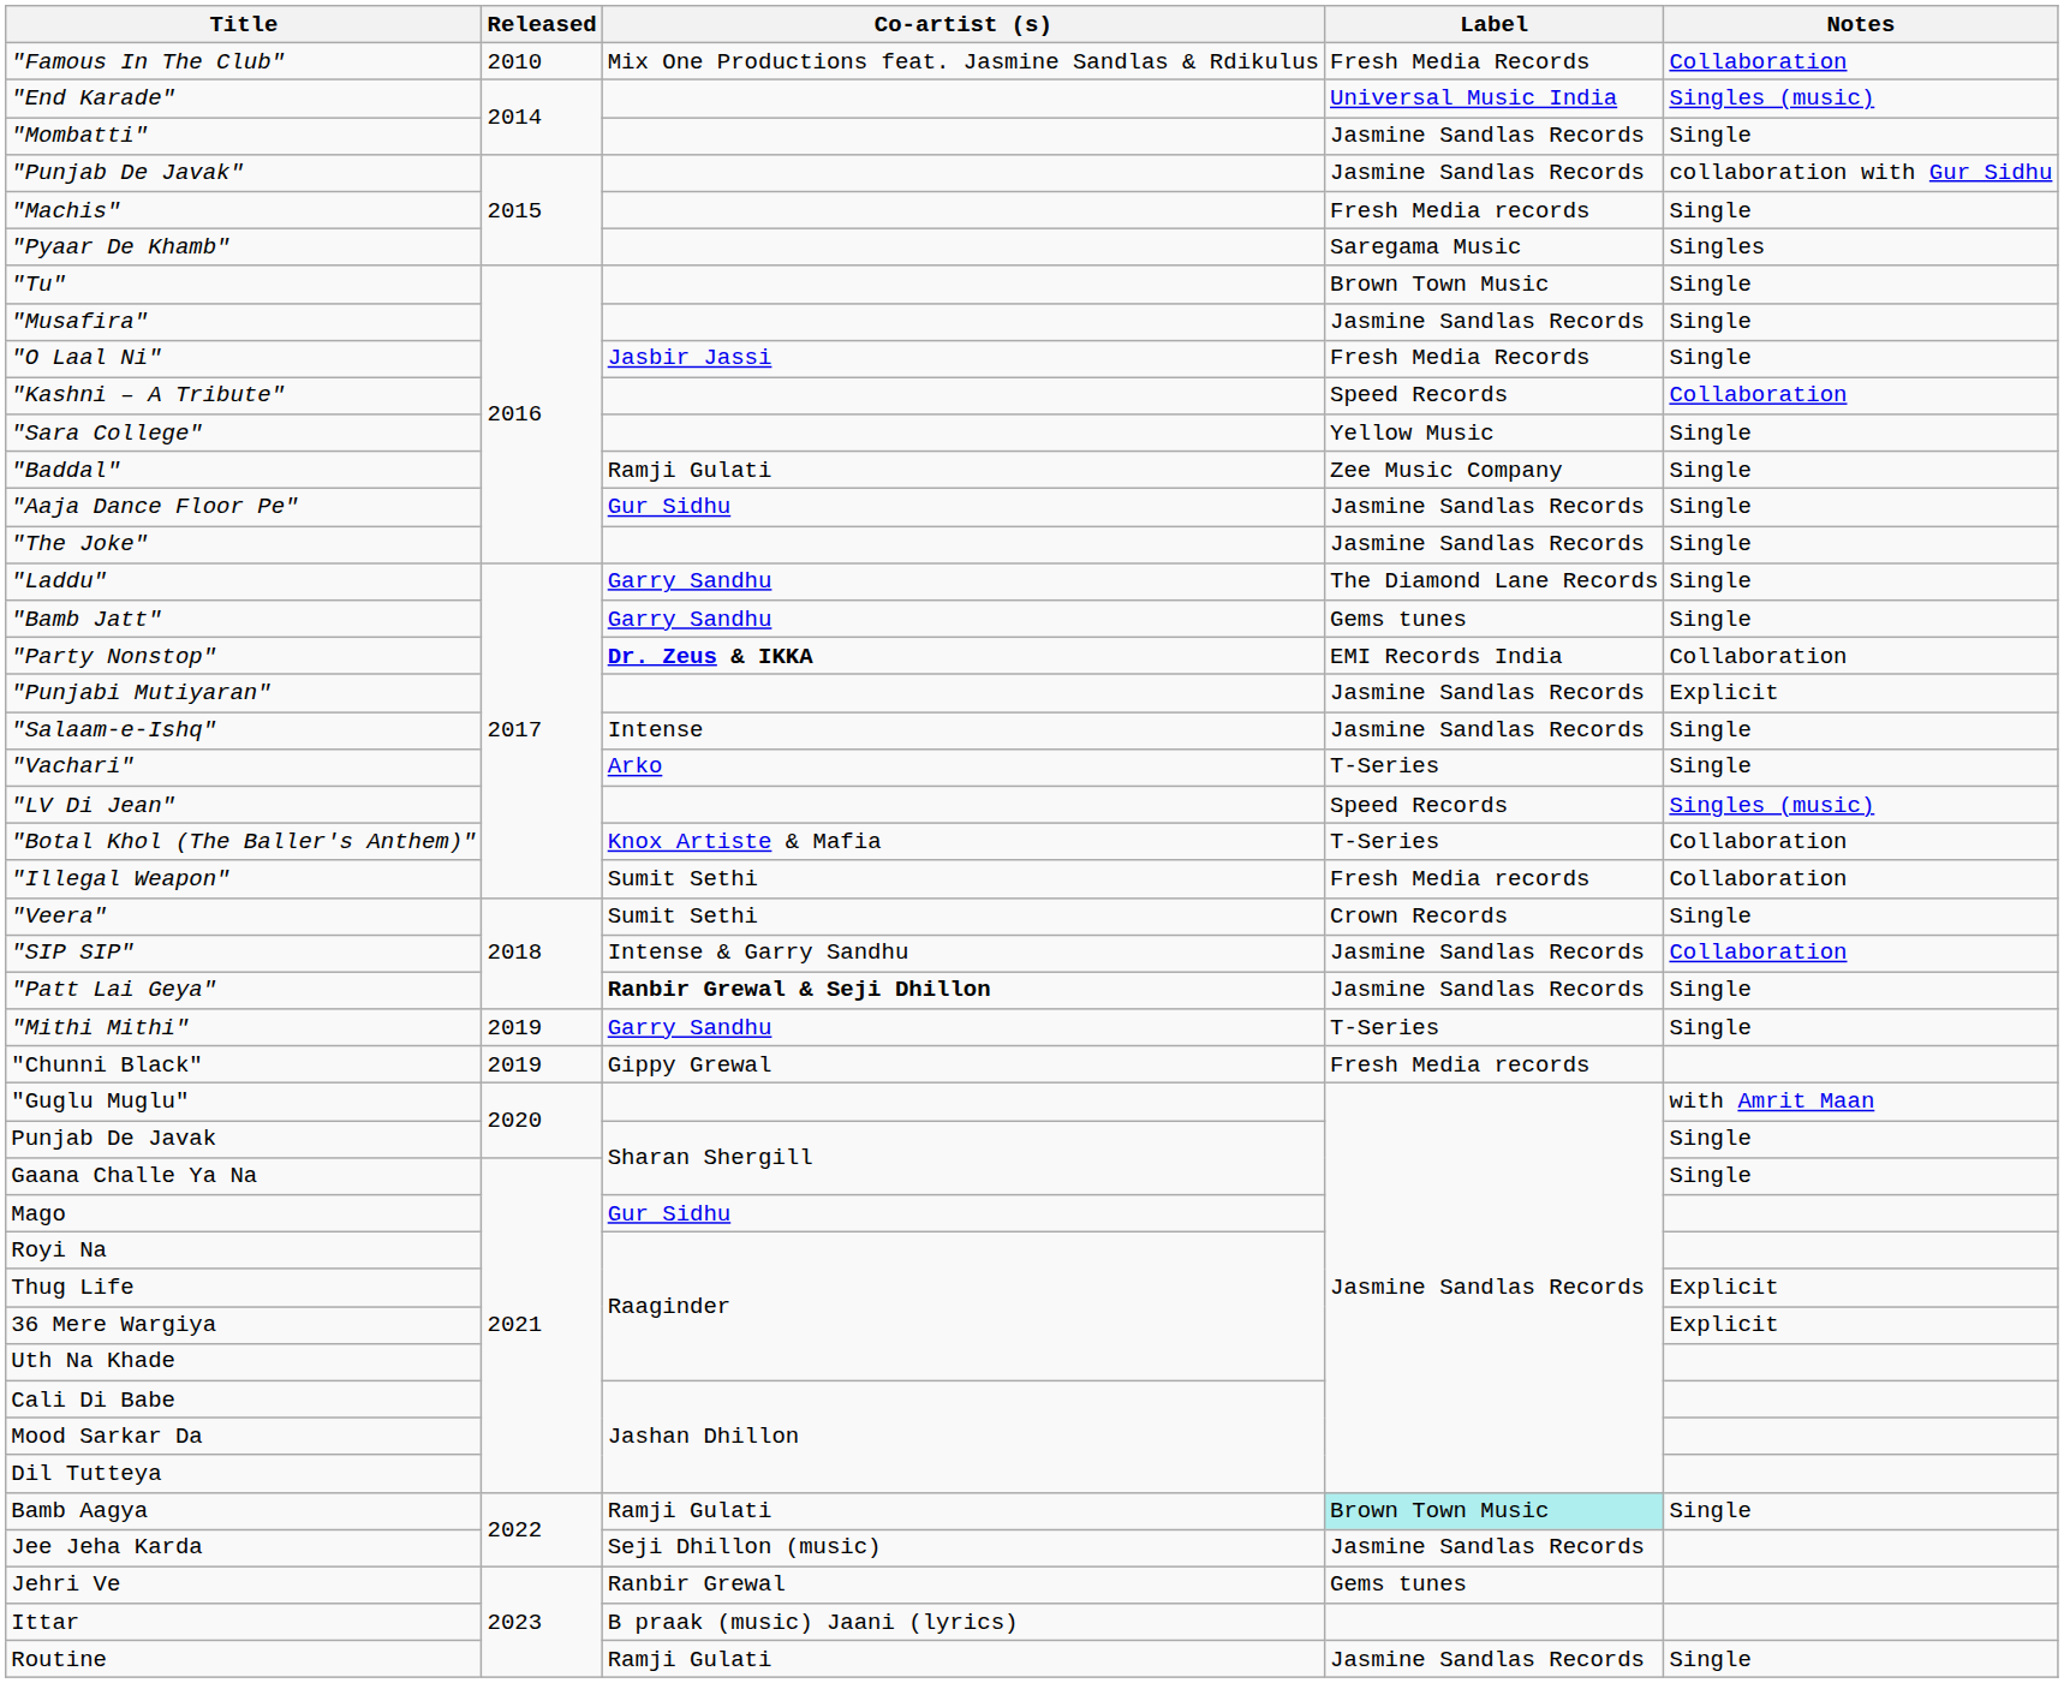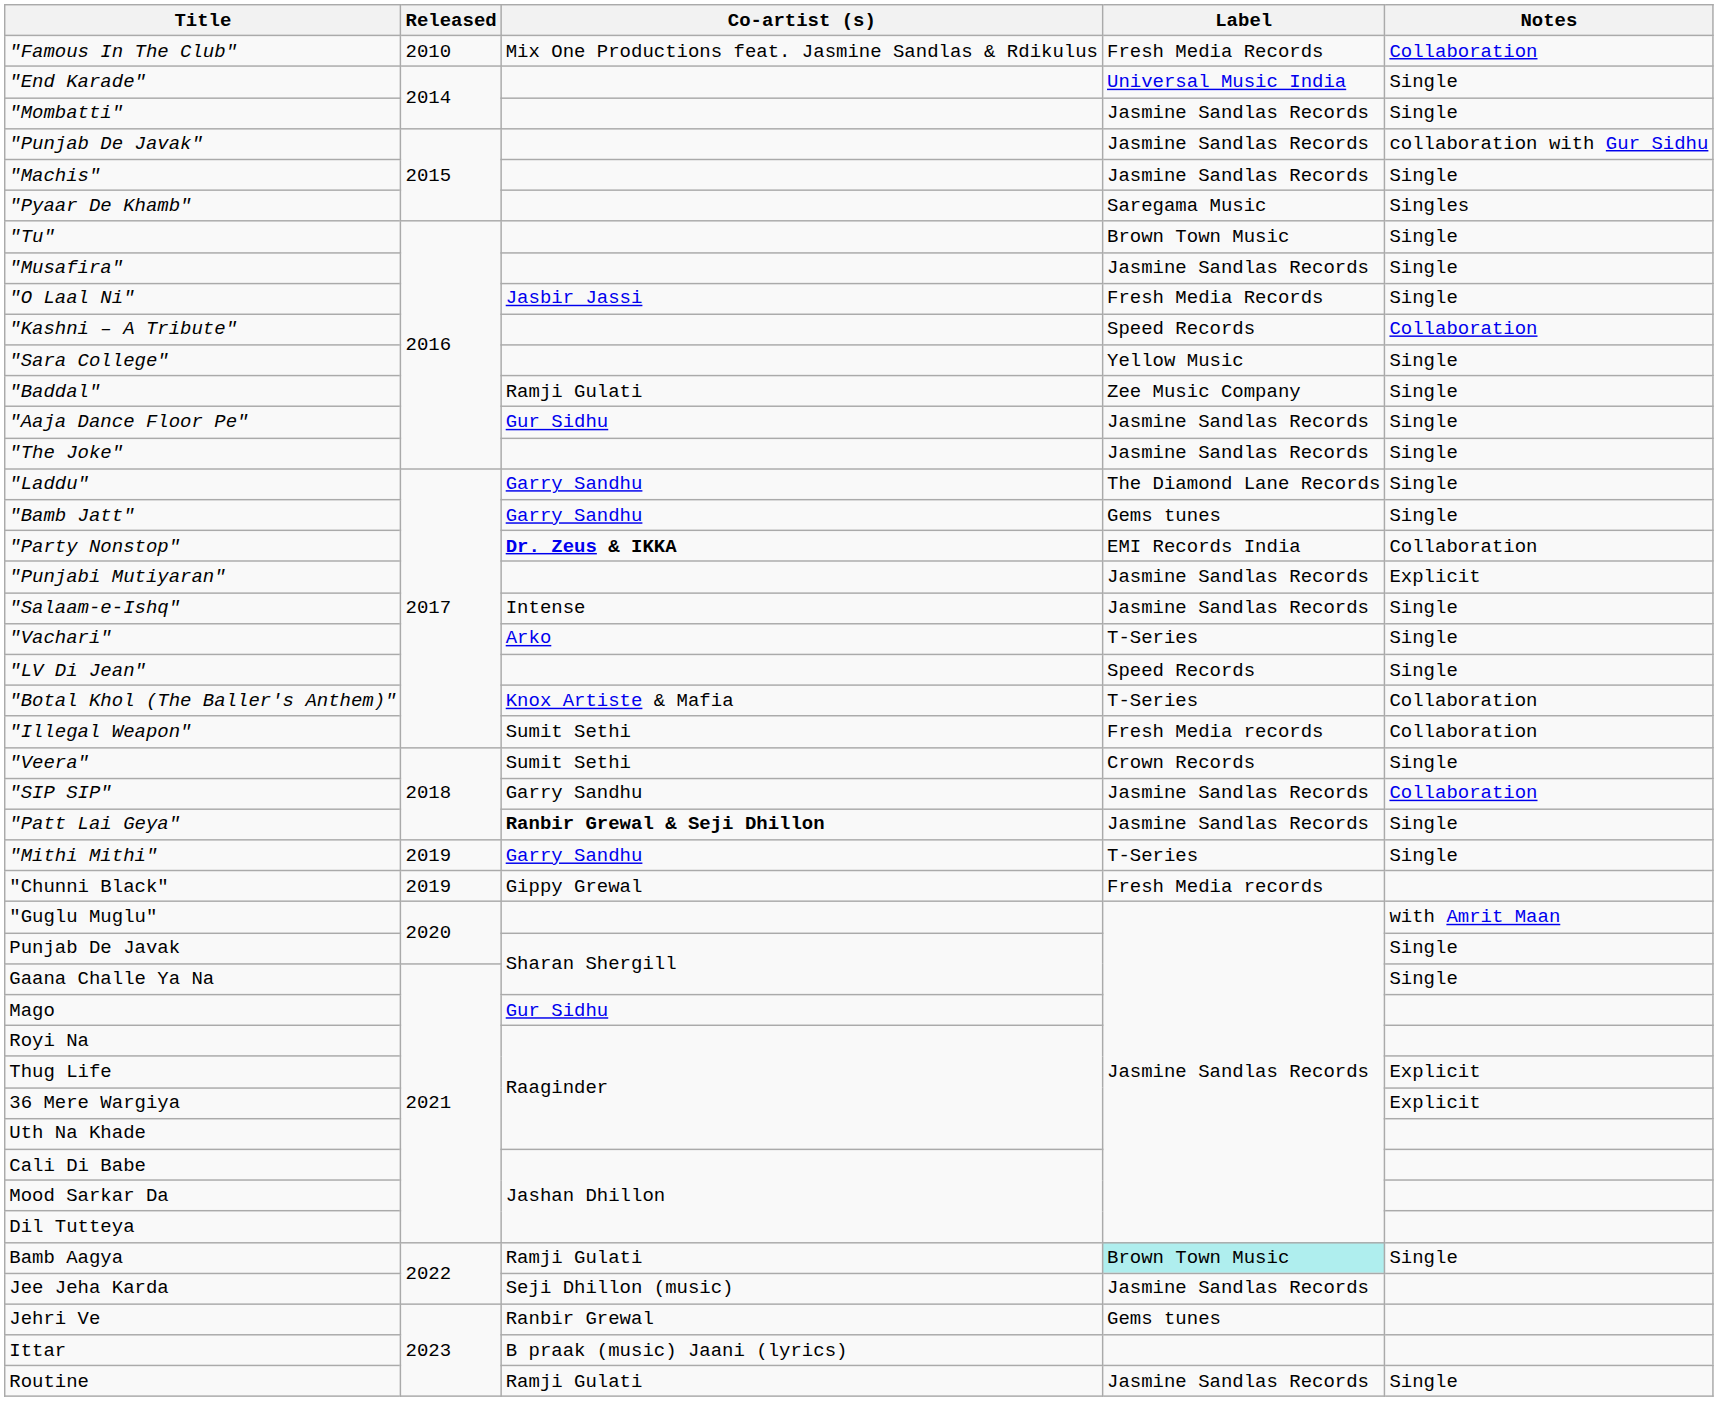 <table class="wikitable">
 <tr>
 <th>Title</th>
 <th>Released</th>
 <th>Co-artist (s)</th>
 <th>Label</th>
 <th>Notes</th>
 </tr>
 <tr>
 <td><em>"Famous In The Club"</em></td>
 <td>2010</td>
 <td>Mix One Productions feat. Jasmine Sandlas & Rdikulus</td>
 <td>Fresh Media Records</td>
 <td><a href='#'>Collaboration</a></td>
 </tr>
 <tr>
 <td><em>"End Karade"</em></td>
 <td rowspan="2">2014</td>
 <td></td>
 <td><a href='#'>Universal Music India</a></td>
-<td><a href='#'>Singles (music)</a></td>
+<td>Single</td>
 </tr>
 <tr>
 <td><em>"Mombatti"</em></td>
 <td></td>
 <td>Jasmine Sandlas Records</td>
 <td>Single</td>
 </tr>
 <tr>
 <td><em>"Punjab De Javak"</em></td>
 <td rowspan="3">2015</td>
 <td></td>
 <td>Jasmine Sandlas Records</td>
 <td>collaboration with <a href='#'>Gur Sidhu</a></td>
 </tr>
 <tr>
 <td><em>"Machis"</em></td>
 <td></td>
-<td>Fresh Media records</td>
+<td>Jasmine Sandlas Records</td>
 <td>Single</td>
 </tr>
 <tr>
 <td><em>"Pyaar De Khamb"</em></td>
 <td></td>
 <td>Saregama Music</td>
 <td>Singles</td>
 </tr>
 <tr>
 <td><em>"Tu"</em></td>
 <td rowspan="8">2016</td>
 <td></td>
 <td>Brown Town Music</td>
 <td>Single</td>
 </tr>
 <tr>
 <td><em>"Musafira"</em></td>
 <td></td>
 <td>Jasmine Sandlas Records</td>
 <td>Single</td>
 </tr>
 <tr>
 <td><em>"O Laal Ni"</em></td>
 <td><a href='#'>Jasbir Jassi</a></td>
 <td>Fresh Media Records</td>
 <td>Single</td>
 </tr>
 <tr>
 <td><em>"Kashni – A Tribute"</em></td>
 <td></td>
 <td>Speed Records</td>
 <td><a href='#'>Collaboration</a></td>
 </tr>
 <tr>
 <td><em>"Sara College"</em></td>
 <td></td>
 <td>Yellow Music</td>
 <td>Single</td>
 </tr>
 <tr>
 <td><em>"Baddal"</em></td>
 <td>Ramji Gulati</td>
 <td>Zee Music Company</td>
 <td>Single</td>
 </tr>
 <tr>
 <td><em>"Aaja Dance Floor Pe"</em></td>
 <td><a href='#'>Gur Sidhu</a></td>
 <td>Jasmine Sandlas Records</td>
 <td>Single</td>
 </tr>
 <tr>
 <td><em>"The Joke"</em></td>
 <td></td>
 <td>Jasmine Sandlas Records</td>
 <td>Single</td>
 </tr>
 <tr>
 <td><em>"Laddu"</em></td>
 <td rowspan="9">2017</td>
 <td><a href='#'>Garry Sandhu</a></td>
 <td>The Diamond Lane Records</td>
 <td>Single</td>
 </tr>
 <tr>
 <td><em>"Bamb Jatt"</em></td>
 <td><a href='#'>Garry Sandhu</a></td>
 <td>Gems tunes</td>
 <td>Single</td>
 </tr>
 <tr>
 <td><em>"Party Nonstop"</em></td>
 <td><strong><a href='#'>Dr. Zeus</a> & IKKA</strong></td>
 <td>EMI Records India</td>
 <td>Collaboration</td>
 </tr>
 <tr>
 <td><em>"Punjabi Mutiyaran"</em></td>
 <td></td>
 <td>Jasmine Sandlas Records</td>
 <td>Explicit</td>
 </tr>
 <tr>
 <td><em>"Salaam-e-Ishq"</em></td>
 <td>Intense</td>
 <td>Jasmine Sandlas Records</td>
 <td>Single</td>
 </tr>
 <tr>
 <td><em>"Vachari"</em></td>
 <td><a href='#'>Arko</a></td>
 <td>T-Series</td>
 <td>Single</td>
 </tr>
 <tr>
 <td><em>"LV Di Jean"</em></td>
 <td></td>
 <td>Speed Records</td>
-<td><a href='#'>Singles (music)</a></td>
+<td>Single</td>
 </tr>
 <tr>
 <td><em>"Botal Khol (The Baller's Anthem)"</em></td>
 <td><a href='#'>Knox Artiste</a> & Mafia</td>
 <td>T-Series</td>
 <td>Collaboration</td>
 </tr>
 <tr>
 <td><em>"Illegal Weapon"</em></td>
 <td>Sumit Sethi</td>
 <td>Fresh Media records</td>
 <td>Collaboration</td>
 </tr>
 <tr>
 <td><em>"Veera"</em></td>
 <td rowspan="3">2018</td>
 <td>Sumit Sethi</td>
 <td>Crown Records</td>
 <td>Single</td>
 </tr>
 <tr>
 <td><em>"SIP SIP"</em></td>
-<td>Intense & Garry Sandhu</td>
+<td>Garry Sandhu</td>
 <td>Jasmine Sandlas Records</td>
 <td><a href='#'>Collaboration</a></td>
 </tr>
 <tr>
 <td><em>"Patt Lai Geya"</em></td>
 <td><strong>Ranbir Grewal & Seji Dhillon</strong></td>
 <td>Jasmine Sandlas Records</td>
 <td>Single</td>
 </tr>
 <tr>
 <td><em>"Mithi Mithi"</em></td>
 <td>2019</td>
 <td><a href='#'>Garry Sandhu</a></td>
 <td>T-Series</td>
 <td>Single</td>
 </tr>
 <tr>
 <td>"Chunni Black"</td>
 <td>2019</td>
 <td>Gippy Grewal</td>
 <td>Fresh Media records</td>
 <td></td>
 </tr>
 <tr>
 <td>"Guglu Muglu"</td>
 <td rowspan="2">2020</td>
 <td></td>
 <td rowspan="11">Jasmine Sandlas Records</td>
 <td>with <a href='#'>Amrit Maan</a></td>
 </tr>
 <tr>
 <td>Punjab De Javak</td>
 <td rowspan="2">Sharan Shergill</td>
 <td>Single</td>
 </tr>
 <tr>
 <td>Gaana Challe Ya Na</td>
 <td rowspan="9">2021</td>
 <td>Single</td>
 </tr>
 <tr>
 <td>Mago</td>
 <td><a href='#'>Gur Sidhu</a></td>
 <td></td>
 </tr>
 <tr>
 <td>Royi Na</td>
 <td rowspan="4">Raaginder</td>
 <td></td>
 </tr>
 <tr>
 <td>Thug Life</td>
 <td>Explicit</td>
 </tr>
 <tr>
 <td>36 Mere Wargiya</td>
 <td>Explicit</td>
 </tr>
 <tr>
 <td>Uth Na Khade</td>
 <td></td>
 </tr>
 <tr>
 <td>Cali Di Babe</td>
 <td rowspan="3">Jashan Dhillon</td>
 <td></td>
 </tr>
 <tr>
 <td>Mood Sarkar Da</td>
 <td></td>
 </tr>
 <tr>
 <td>Dil Tutteya</td>
 <td></td>
 </tr>
 <tr>
 <td>Bamb Aagya</td>
 <td rowspan="2">2022</td>
 <td>Ramji Gulati</td>
 <td style="background: paleturquoise;">Brown Town Music</td>
 <td>Single</td>
 </tr>
 <tr>
 <td>Jee Jeha Karda</td>
 <td>Seji Dhillon (music)</td>
 <td>Jasmine Sandlas Records</td>
 <td></td>
 </tr>
 <tr>
 <td>Jehri Ve</td>
 <td rowspan="3">2023</td>
 <td>Ranbir Grewal</td>
 <td>Gems tunes</td>
 <td></td>
 </tr>
 <tr>
 <td>Ittar</td>
 <td>B praak (music) Jaani (lyrics)</td>
 <td></td>
 </tr>
 <tr>
 <td>Routine</td>
 <td>Ramji Gulati</td>
 <td>Jasmine Sandlas Records</td>
 <td>Single</td>
 </tr>
 </table>
